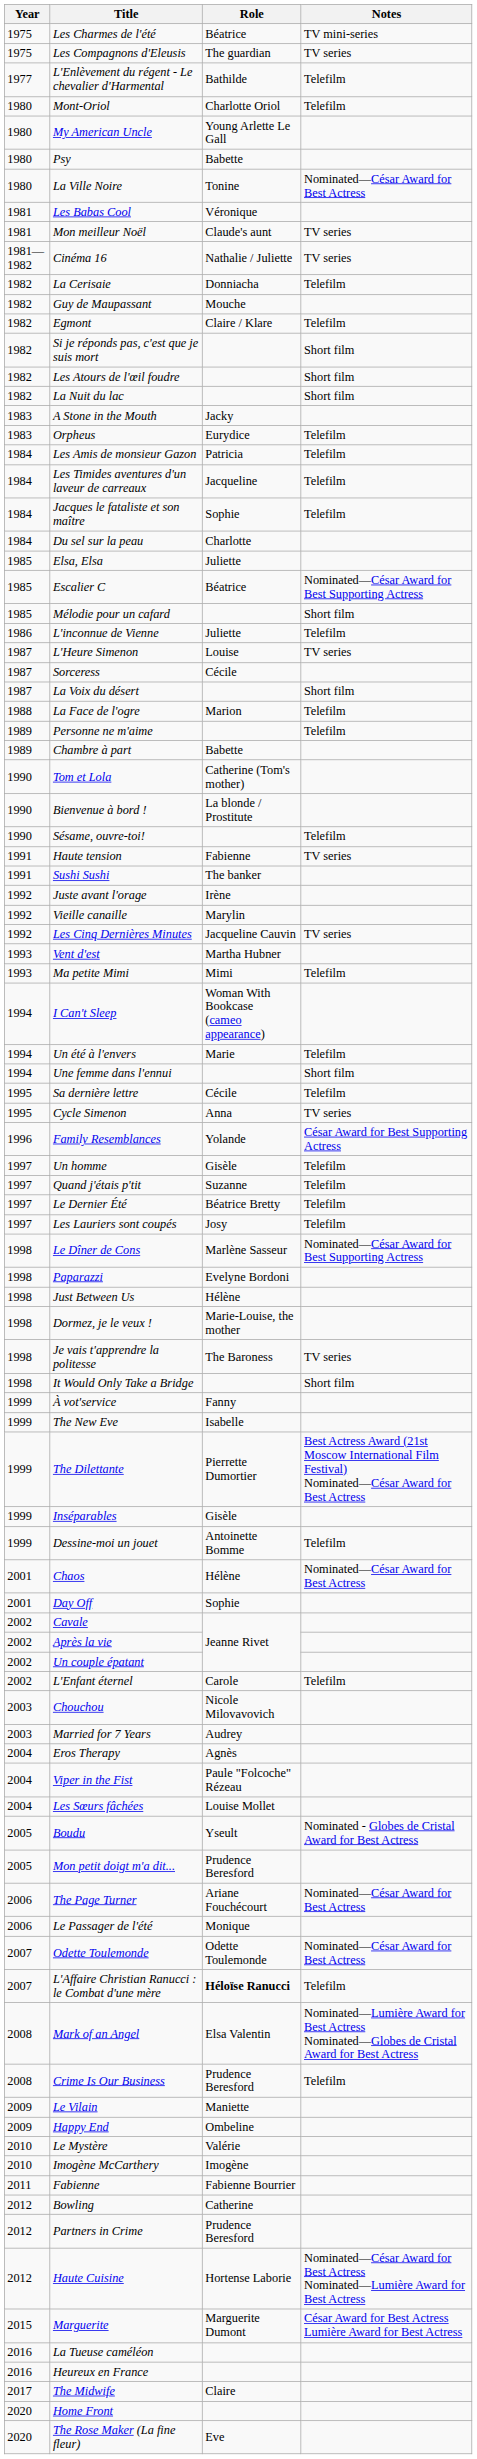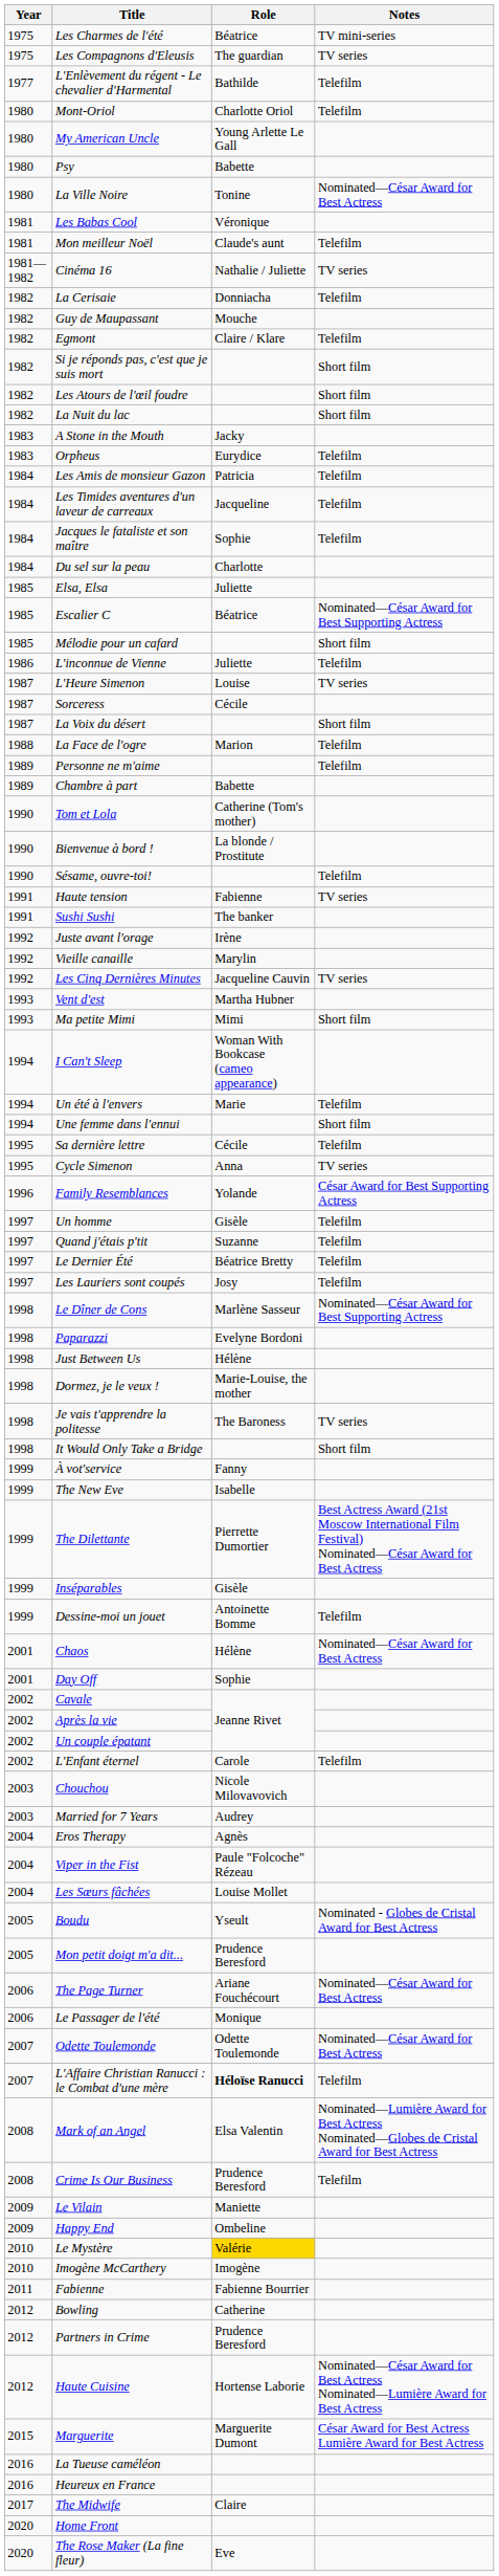 <table class="wikitable sortable">
 <tr>
 <th>Year</th>
 <th>Title</th>
 <th>Role</th>
 <th class="unsortable">Notes</th>
 </tr>
 <tr>
 <td>1975</td>
 <td><em>Les Charmes de l'été</em></td>
 <td>Béatrice</td>
 <td>TV mini-series</td>
 </tr>
 <tr>
 <td>1975</td>
 <td><em>Les Compagnons d'Eleusis</em></td>
 <td>The guardian</td>
 <td>TV series</td>
 </tr>
 <tr>
 <td>1977</td>
 <td><em>L'Enlèvement du régent - Le chevalier d'Harmental</em></td>
 <td>Bathilde</td>
 <td>Telefilm</td>
 </tr>
 <tr>
 <td>1980</td>
 <td><em>Mont-Oriol</em></td>
 <td>Charlotte Oriol</td>
 <td>Telefilm</td>
 </tr>
 <tr>
 <td>1980</td>
 <td><em><a href='#'>My American Uncle</a></em></td>
 <td>Young Arlette Le Gall</td>
 <td></td>
 </tr>
 <tr>
 <td>1980</td>
 <td><em>Psy</em></td>
 <td>Babette</td>
 <td></td>
 </tr>
 <tr>
 <td>1980</td>
 <td><em>La Ville Noire</em></td>
 <td>Tonine</td>
 <td>Nominated—<a href='#'>César Award for Best Actress</a></td>
 </tr>
 <tr>
 <td>1981</td>
 <td><em><a href='#'>Les Babas Cool</a></em></td>
 <td>Véronique</td>
 <td></td>
 </tr>
 <tr>
 <td>1981</td>
 <td><em>Mon meilleur Noël</em></td>
 <td>Claude's aunt</td>
-<td>TV series</td>
+<td>Telefilm</td>
 </tr>
 <tr>
 <td>1981—1982</td>
 <td><em>Cinéma 16</em></td>
 <td>Nathalie / Juliette</td>
 <td>TV series</td>
 </tr>
 <tr>
 <td>1982</td>
 <td><em>La Cerisaie</em></td>
 <td>Donniacha</td>
 <td>Telefilm</td>
 </tr>
 <tr>
 <td>1982</td>
 <td><em>Guy de Maupassant</em></td>
 <td>Mouche</td>
 <td></td>
 </tr>
 <tr>
 <td>1982</td>
 <td><em>Egmont</em></td>
 <td>Claire / Klare</td>
 <td>Telefilm</td>
 </tr>
 <tr>
 <td>1982</td>
 <td><em>Si je réponds pas, c'est que je suis mort</em></td>
 <td></td>
 <td>Short film</td>
 </tr>
 <tr>
 <td>1982</td>
 <td><em>Les Atours de l'œil foudre</em></td>
 <td></td>
 <td>Short film</td>
 </tr>
 <tr>
 <td>1982</td>
 <td><em>La Nuit du lac</em></td>
 <td></td>
 <td>Short film</td>
 </tr>
 <tr>
 <td>1983</td>
 <td><em>A Stone in the Mouth</em></td>
 <td>Jacky</td>
 <td></td>
 </tr>
 <tr>
 <td>1983</td>
 <td><em>Orpheus</em></td>
 <td>Eurydice</td>
 <td>Telefilm</td>
 </tr>
 <tr>
 <td>1984</td>
 <td><em>Les Amis de monsieur Gazon</em></td>
 <td>Patricia</td>
 <td>Telefilm</td>
 </tr>
 <tr>
 <td>1984</td>
 <td><em>Les Timides aventures d'un laveur de carreaux</em></td>
 <td>Jacqueline</td>
 <td>Telefilm</td>
 </tr>
 <tr>
 <td>1984</td>
 <td><em>Jacques le fataliste et son maître</em></td>
 <td>Sophie</td>
 <td>Telefilm</td>
 </tr>
 <tr>
 <td>1984</td>
 <td><em>Du sel sur la peau</em></td>
 <td>Charlotte</td>
 <td></td>
 </tr>
 <tr>
 <td>1985</td>
 <td><em>Elsa, Elsa</em></td>
 <td>Juliette</td>
 <td></td>
 </tr>
 <tr>
 <td>1985</td>
 <td><em>Escalier C</em></td>
 <td>Béatrice</td>
 <td>Nominated—<a href='#'>César Award for Best Supporting Actress</a></td>
 </tr>
 <tr>
 <td>1985</td>
 <td><em>Mélodie pour un cafard</em></td>
 <td></td>
 <td>Short film</td>
 </tr>
 <tr>
 <td>1986</td>
 <td><em>L'inconnue de Vienne</em></td>
 <td>Juliette</td>
 <td>Telefilm</td>
 </tr>
 <tr>
 <td>1987</td>
 <td><em>L'Heure Simenon</em></td>
 <td>Louise</td>
 <td>TV series</td>
 </tr>
 <tr>
 <td>1987</td>
 <td><em>Sorceress</em></td>
 <td>Cécile</td>
 <td></td>
 </tr>
 <tr>
 <td>1987</td>
 <td><em>La Voix du désert</em></td>
 <td></td>
 <td>Short film</td>
 </tr>
 <tr>
 <td>1988</td>
 <td><em>La Face de l'ogre</em></td>
 <td>Marion</td>
 <td>Telefilm</td>
 </tr>
 <tr>
 <td>1989</td>
 <td><em>Personne ne m'aime</em></td>
 <td></td>
 <td>Telefilm</td>
 </tr>
 <tr>
 <td>1989</td>
 <td><em>Chambre à part</em></td>
 <td>Babette</td>
 <td></td>
 </tr>
 <tr>
 <td>1990</td>
 <td><em><a href='#'>Tom et Lola</a></em></td>
 <td>Catherine (Tom's mother)</td>
 <td></td>
 </tr>
 <tr>
 <td>1990</td>
 <td><em>Bienvenue à bord !</em></td>
 <td>La blonde / Prostitute</td>
 <td></td>
 </tr>
 <tr>
 <td>1990</td>
 <td><em>Sésame, ouvre-toi!</em></td>
 <td></td>
 <td>Telefilm</td>
 </tr>
 <tr>
 <td>1991</td>
 <td><em>Haute tension</em></td>
 <td>Fabienne</td>
 <td>TV series</td>
 </tr>
 <tr>
 <td>1991</td>
 <td><em><a href='#'>Sushi Sushi</a></em></td>
 <td>The banker</td>
 <td></td>
 </tr>
 <tr>
 <td>1992</td>
 <td><em>Juste avant l'orage</em></td>
 <td>Irène</td>
 <td></td>
 </tr>
 <tr>
 <td>1992</td>
 <td><em>Vieille canaille</em></td>
 <td>Marylin</td>
 <td></td>
 </tr>
 <tr>
 <td>1992</td>
 <td><em><a href='#'>Les Cinq Dernières Minutes</a></em></td>
 <td>Jacqueline Cauvin</td>
 <td>TV series</td>
 </tr>
 <tr>
 <td>1993</td>
 <td><em><a href='#'>Vent d'est</a></em></td>
 <td>Martha Hubner</td>
 <td></td>
 </tr>
 <tr>
 <td>1993</td>
 <td><em>Ma petite Mimi</em></td>
 <td>Mimi</td>
-<td>Telefilm</td>
+<td>Short film</td>
 </tr>
 <tr>
 <td>1994</td>
 <td><em><a href='#'>I Can't Sleep</a></em></td>
 <td>Woman With Bookcase<br>(<a href='#'>cameo appearance</a>)</td>
 <td></td>
 </tr>
 <tr>
 <td>1994</td>
 <td><em>Un été à l'envers</em></td>
 <td>Marie</td>
 <td>Telefilm</td>
 </tr>
 <tr>
 <td>1994</td>
 <td><em>Une femme dans l'ennui</em></td>
 <td></td>
 <td>Short film</td>
 </tr>
 <tr>
 <td>1995</td>
 <td><em>Sa dernière lettre</em></td>
 <td>Cécile</td>
 <td>Telefilm</td>
 </tr>
 <tr>
 <td>1995</td>
 <td><em>Cycle Simenon</em></td>
 <td>Anna</td>
 <td>TV series</td>
 </tr>
 <tr>
 <td>1996</td>
 <td><em><a href='#'>Family Resemblances</a></em></td>
 <td>Yolande</td>
 <td><a href='#'>César Award for Best Supporting Actress</a></td>
 </tr>
 <tr>
 <td>1997</td>
 <td><em>Un homme</em></td>
 <td>Gisèle</td>
 <td>Telefilm</td>
 </tr>
 <tr>
 <td>1997</td>
 <td><em>Quand j'étais p'tit</em></td>
 <td>Suzanne</td>
 <td>Telefilm</td>
 </tr>
 <tr>
 <td>1997</td>
 <td><em>Le Dernier Été</em></td>
 <td>Béatrice Bretty</td>
 <td>Telefilm</td>
 </tr>
 <tr>
 <td>1997</td>
 <td><em>Les Lauriers sont coupés</em></td>
 <td>Josy</td>
 <td>Telefilm</td>
 </tr>
 <tr>
 <td>1998</td>
 <td><em><a href='#'>Le Dîner de Cons</a></em></td>
 <td>Marlène Sasseur</td>
 <td>Nominated—<a href='#'>César Award for Best Supporting Actress</a></td>
 </tr>
 <tr>
 <td>1998</td>
 <td><em><a href='#'>Paparazzi</a></em></td>
 <td>Evelyne Bordoni</td>
 <td></td>
 </tr>
 <tr>
 <td>1998</td>
 <td><em>Just Between Us</em></td>
 <td>Hélène</td>
 <td></td>
 </tr>
 <tr>
 <td>1998</td>
 <td><em>Dormez, je le veux !</em></td>
 <td>Marie-Louise, the mother</td>
 <td></td>
 </tr>
 <tr>
 <td>1998</td>
 <td><em>Je vais t'apprendre la politesse</em></td>
 <td>The Baroness</td>
 <td>TV series</td>
 </tr>
 <tr>
 <td>1998</td>
 <td><em>It Would Only Take a Bridge</em></td>
 <td></td>
 <td>Short film</td>
 </tr>
 <tr>
 <td>1999</td>
 <td><em>À vot'service </em></td>
 <td>Fanny</td>
 <td></td>
 </tr>
 <tr>
 <td>1999</td>
 <td><em>The New Eve</em></td>
 <td>Isabelle</td>
 <td></td>
 </tr>
 <tr>
 <td>1999</td>
 <td><em><a href='#'>The Dilettante</a></em></td>
 <td>Pierrette Dumortier</td>
 <td><a href='#'>Best Actress Award (21st Moscow International Film Festival)</a><br>Nominated—<a href='#'>César Award for Best Actress</a></td>
 </tr>
 <tr>
 <td>1999</td>
 <td><em><a href='#'>Inséparables</a></em></td>
 <td>Gisèle</td>
 <td></td>
 </tr>
 <tr>
 <td>1999</td>
 <td><em>Dessine-moi un jouet</em></td>
 <td>Antoinette Bomme</td>
 <td>Telefilm</td>
 </tr>
 <tr>
 <td>2001</td>
 <td><em><a href='#'>Chaos</a></em></td>
 <td>Hélène</td>
 <td>Nominated—<a href='#'>César Award for Best Actress</a></td>
 </tr>
 <tr>
 <td>2001</td>
 <td><em><a href='#'>Day Off</a></em></td>
 <td>Sophie</td>
 <td></td>
 </tr>
 <tr>
 <td>2002</td>
 <td><em><a href='#'>Cavale</a></em></td>
 <td rowspan=3>Jeanne Rivet</td>
 <td></td>
 </tr>
 <tr>
 <td>2002</td>
 <td><em><a href='#'>Après la vie</a></em></td>
 <td></td>
 </tr>
 <tr>
 <td>2002</td>
 <td><em><a href='#'>Un couple épatant</a></em></td>
 <td></td>
 </tr>
 <tr>
 <td>2002</td>
 <td><em> L'Enfant éternel</em></td>
 <td>Carole</td>
 <td>Telefilm</td>
 </tr>
 <tr>
 <td>2003</td>
 <td><em><a href='#'>Chouchou</a></em></td>
 <td>Nicole Milovavovich</td>
 <td></td>
 </tr>
 <tr>
 <td>2003</td>
 <td><em>Married for 7 Years</em></td>
 <td>Audrey</td>
 <td></td>
 </tr>
 <tr>
 <td>2004</td>
 <td><em>Eros Therapy</em></td>
 <td>Agnès</td>
 <td></td>
 </tr>
 <tr>
 <td>2004</td>
 <td><em><a href='#'>Viper in the Fist</a></em></td>
 <td>Paule "Folcoche" Rézeau</td>
 <td></td>
 </tr>
 <tr>
 <td>2004</td>
 <td><em><a href='#'>Les Sœurs fâchées</a></em></td>
 <td>Louise Mollet</td>
 <td></td>
 </tr>
 <tr>
 <td>2005</td>
 <td><em><a href='#'>Boudu</a></em></td>
 <td>Yseult</td>
 <td>Nominated - <a href='#'>Globes de Cristal Award for Best Actress</a></td>
 </tr>
 <tr>
 <td>2005</td>
 <td><em><a href='#'>Mon petit doigt m'a dit...</a></em></td>
 <td>Prudence Beresford</td>
 <td></td>
 </tr>
 <tr>
 <td>2006</td>
 <td><em><a href='#'>The Page Turner</a></em></td>
 <td>Ariane Fouchécourt</td>
 <td>Nominated—<a href='#'>César Award for Best Actress</a></td>
 </tr>
 <tr>
 <td>2006</td>
 <td><em>Le Passager de l'été</em></td>
 <td>Monique</td>
 <td></td>
 </tr>
 <tr>
 <td>2007</td>
 <td><em><a href='#'>Odette Toulemonde</a></em></td>
 <td>Odette Toulemonde</td>
 <td>Nominated—<a href='#'>César Award for Best Actress</a></td>
 </tr>
 <tr>
 <td>2007</td>
 <td><em>L'Affaire Christian Ranucci : le Combat d'une mère</em></td>
 <td><strong>Héloïse Ranucci</strong></td>
 <td>Telefilm</td>
 </tr>
 <tr>
 <td>2008</td>
 <td><em><a href='#'>Mark of an Angel</a></em></td>
 <td>Elsa Valentin</td>
 <td>Nominated—<a href='#'>Lumière Award for Best Actress</a><br>Nominated—<a href='#'>Globes de Cristal Award for Best Actress</a></td>
 </tr>
 <tr>
 <td>2008</td>
 <td><em><a href='#'>Crime Is Our Business</a></em></td>
 <td>Prudence Beresford</td>
 <td>Telefilm</td>
 </tr>
 <tr>
 <td>2009</td>
 <td><em><a href='#'>Le Vilain</a></em></td>
 <td>Maniette</td>
 <td></td>
 </tr>
 <tr>
 <td>2009</td>
 <td><em><a href='#'>Happy End</a></em></td>
 <td>Ombeline</td>
 <td></td>
 </tr>
 <tr>
 <td>2010</td>
 <td><em>Le Mystère</em></td>
-<td>Valérie</td>
+<td style="background: gold;">Valérie</td>
 <td></td>
 </tr>
 <tr>
 <td>2010</td>
 <td><em>Imogène McCarthery</em></td>
 <td>Imogène</td>
 <td></td>
 </tr>
 <tr>
 <td>2011</td>
 <td><em>Fabienne</em></td>
 <td>Fabienne Bourrier</td>
 <td></td>
 </tr>
 <tr>
 <td>2012</td>
 <td><em>Bowling</em></td>
 <td>Catherine</td>
 <td></td>
 </tr>
 <tr>
 <td>2012</td>
 <td><em>Partners in Crime</em></td>
 <td>Prudence Beresford</td>
 <td></td>
 </tr>
 <tr>
 <td>2012</td>
 <td><em><a href='#'>Haute Cuisine</a></em></td>
 <td>Hortense Laborie</td>
 <td>Nominated—<a href='#'>César Award for Best Actress</a><br>Nominated—<a href='#'>Lumière Award for Best Actress</a></td>
 </tr>
 <tr>
 <td>2015</td>
 <td><em><a href='#'>Marguerite</a></em></td>
 <td>Marguerite Dumont</td>
 <td><a href='#'>César Award for Best Actress</a><br><a href='#'>Lumière Award for Best Actress</a></td>
 </tr>
 <tr>
 <td>2016</td>
 <td><em>La Tueuse caméléon</em></td>
 <td></td>
 <td></td>
 </tr>
 <tr>
 <td>2016</td>
 <td><em>Heureux en France</em></td>
 <td></td>
 <td></td>
 </tr>
 <tr>
 <td>2017</td>
 <td><em><a href='#'>The Midwife</a></em></td>
 <td>Claire</td>
 <td></td>
 </tr>
 <tr>
 <td>2020</td>
 <td><em><a href='#'>Home Front</a></em></td>
 <td></td>
 <td></td>
 </tr>
 <tr>
 <td>2020</td>
 <td><em><a href='#'>The Rose Maker</a> (La fine fleur)</em></td>
 <td>Eve</td>
 <td></td>
 </tr>
 </table>
